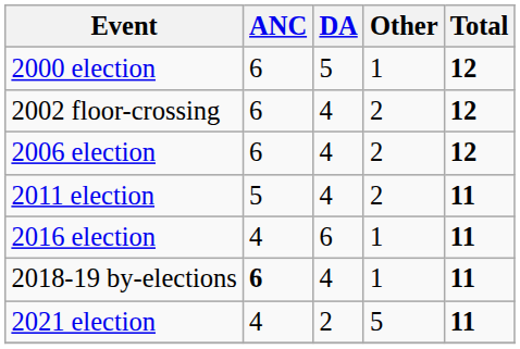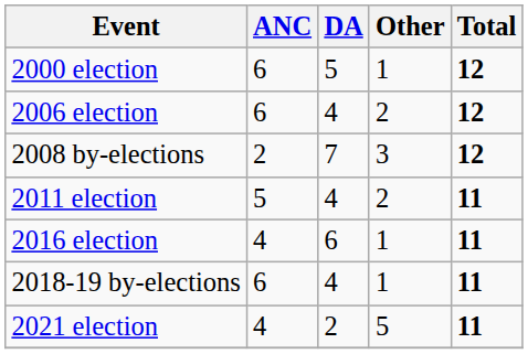 <table class="wikitable">
 <tr>
 <th>Event</th>
 <th><a href='#'>ANC</a></th>
 <th><a href='#'>DA</a></th>
 <th>Other</th>
 <th>Total</th>
 </tr>
 <tr>
 <td><a href='#'>2000 election</a></td>
 <td>6</td>
 <td>5</td>
 <td>1</td>
 <td><strong>12</strong></td>
 </tr>
 <tr>
-<td>2002 floor-crossing</td>
+<td><a href='#'>2006 election</a></td>
 <td>6</td>
 <td>4</td>
 <td>2</td>
 <td><strong>12</strong></td>
 </tr>
 <tr>
-<td><a href='#'>2006 election</a></td>
-<td>6</td>
-<td>4</td>
+<td>2008 by-elections</td>
 <td>2</td>
+<td>7</td>
+<td>3</td>
 <td><strong>12</strong></td>
 </tr>
 <tr>
 <td><a href='#'>2011 election</a></td>
 <td>5</td>
 <td>4</td>
 <td>2</td>
 <td><strong>11</strong></td>
 </tr>
 <tr>
 <td><a href='#'>2016 election</a></td>
 <td>4</td>
 <td>6</td>
 <td>1</td>
 <td><strong>11</strong></td>
 </tr>
 <tr>
 <td>2018-19 by-elections</td>
-<td><strong>6</strong></td>
+<td>6</td>
 <td>4</td>
 <td>1</td>
 <td><strong>11</strong></td>
 </tr>
 <tr>
 <td><a href='#'>2021 election</a></td>
 <td>4</td>
 <td>2</td>
 <td>5</td>
 <td><strong>11</strong></td>
 </tr>
 <tr>
 </tr>
 </table>
